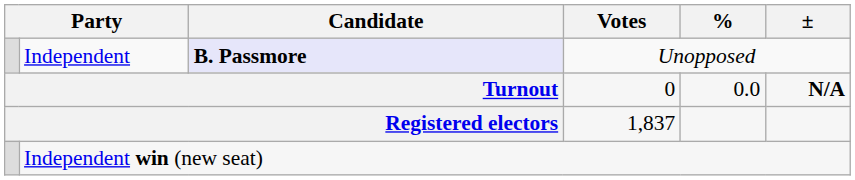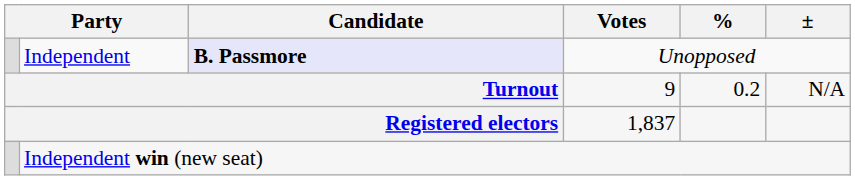 <table class=wikitable>
 <tr>
 <th scope="col" colspan="2" style="width: 130px">Party</th>
 <th scope="col" style="width: 17em">Candidate</th>
 <th scope="col" style="width: 5em">Votes</th>
 <th scope="col" style="width: 3.5em">%</th>
 <th scope="col" style="width: 3.5em">±</th>
 </tr>
 <tr>
 <td style="background:#DDDDDD;"></td>
 <td><a href='#'>Independent</a></td>
 <td style="background: lavender;"><strong>B. Passmore</strong></td>
 <td style="text-align: center; "colspan="3"><em>Unopposed</em></td>
 </tr>
 <tr style="background-color:#F6F6F6">
 <th colspan="3" style="text-align: right; margin-right: 0.5em"><a href='#'>Turnout</a></th>
-<td style="text-align: right; margin-right: 0.5em">0</td>
-<td style="text-align: right; margin-right: 0.5em">0.0</td>
-<td style="text-align: right; margin-right: 0.5em"><strong>N/A</strong></td>
+<td style="text-align: right; margin-right: 0.5em">9</td>
+<td style="text-align: right; margin-right: 0.5em">0.2</td>
+<td style="text-align: right; margin-right: 0.5em">N/A</td>
 </tr>
 <tr style="background-color:#F6F6F6;">
 <th colspan="3" style="text-align:right;"><a href='#'>Registered electors</a></th>
 <td style="text-align:right; margin-right:0.5em">1,837</td>
 <td></td>
 <td></td>
 </tr>
 <tr style="background-color:#F6F6F6">
 <td style="background:#DDDDDD;"></td>
 <td colspan="5"><a href='#'>Independent</a> <strong>win</strong> (new seat)</td>
 </tr>
 </table>
